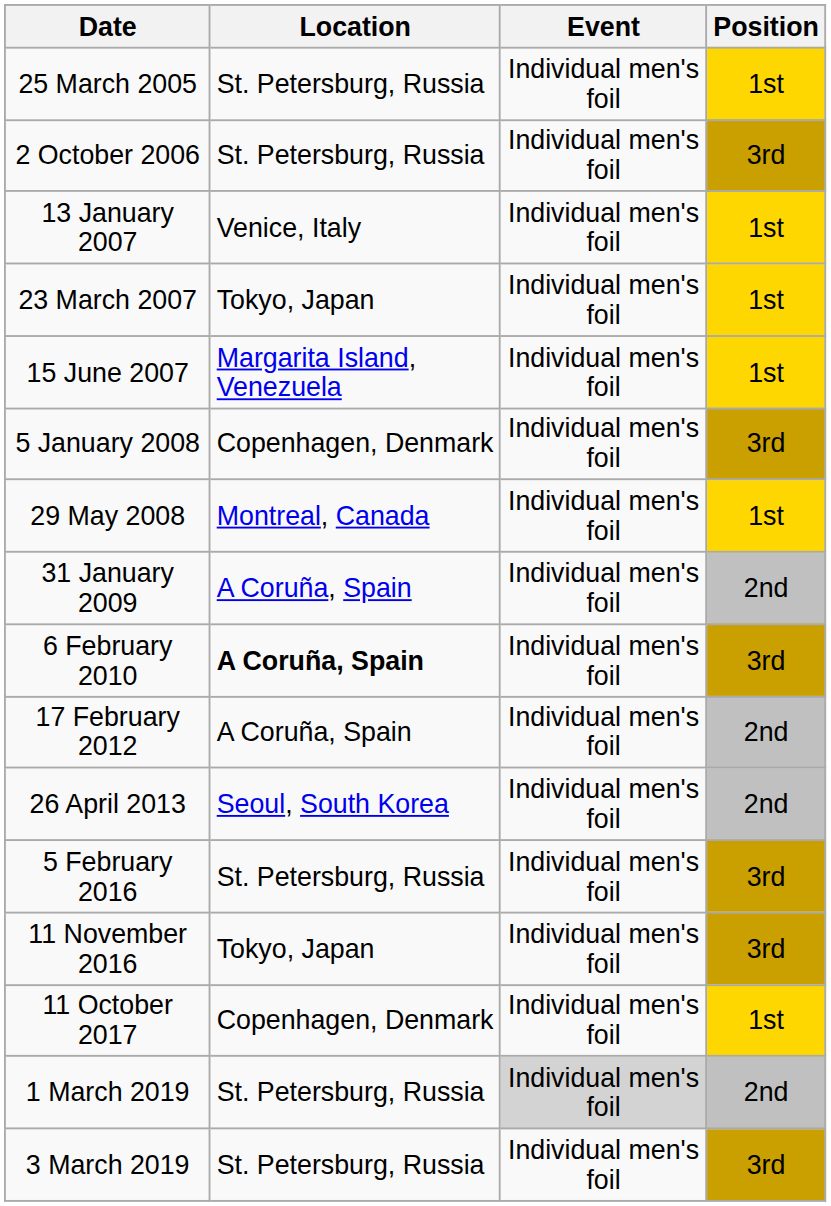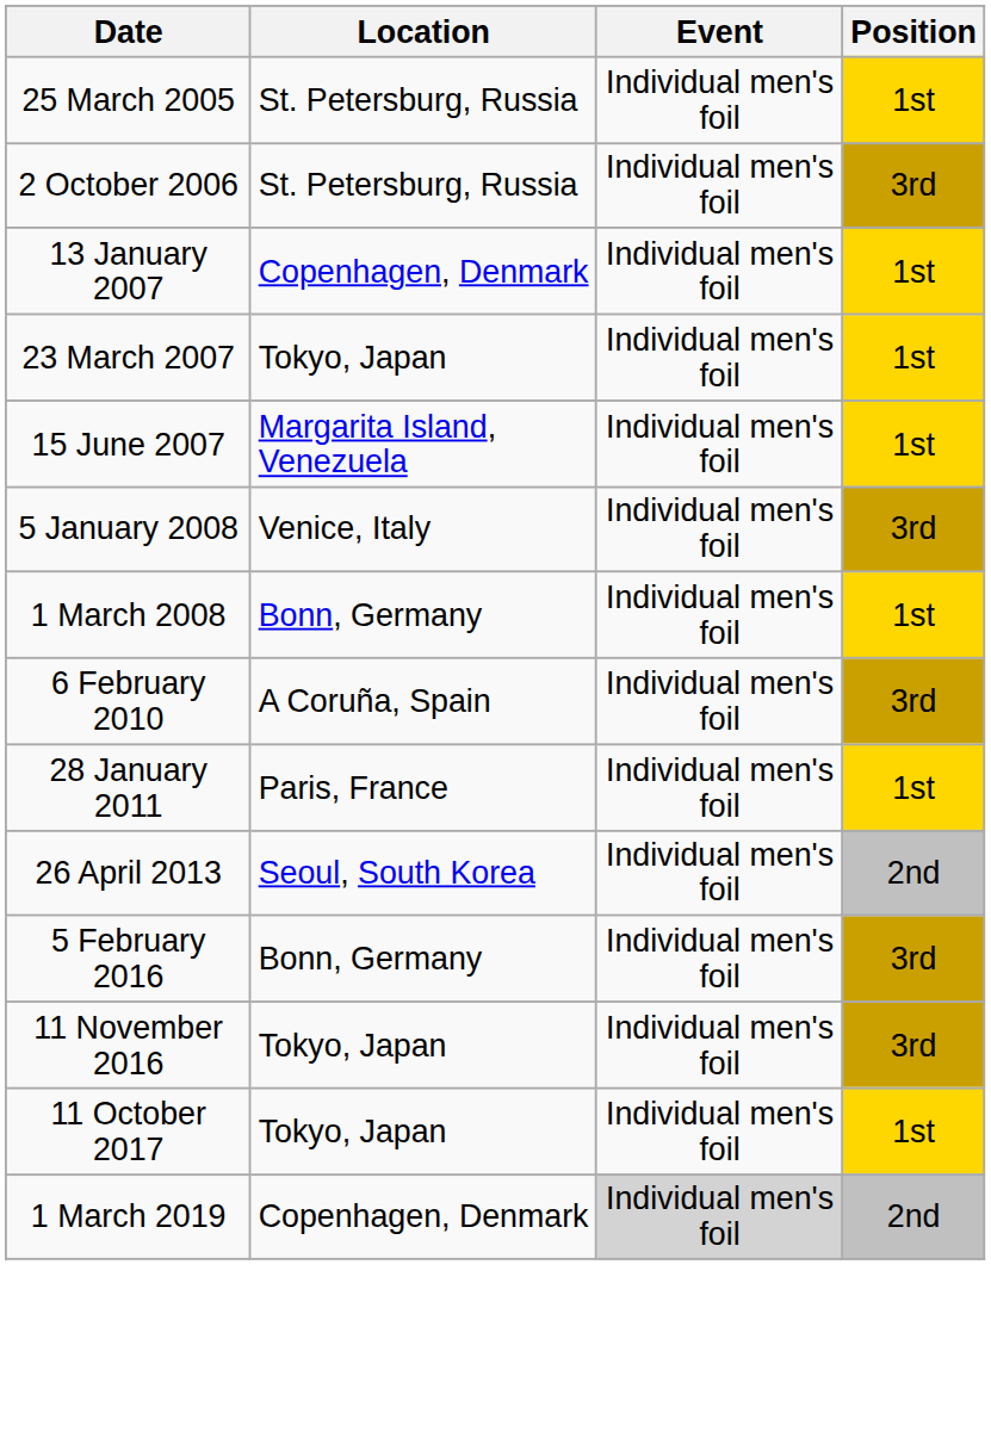 <table class="wikitable" width="50%" style="font-size:90%; text-align:center;">
 <tr>
 <th>Date</th>
 <th>Location</th>
 <th>Event</th>
 <th>Position</th>
 </tr>
 <tr>
 <td>25 March 2005</td>
 <td align="left"> St. Petersburg, Russia</td>
 <td>Individual men's foil</td>
 <td bgcolor="gold">1st</td>
 </tr>
 <tr>
 <td>2 October 2006</td>
 <td align="left"> St. Petersburg, Russia</td>
 <td>Individual men's foil</td>
 <td bgcolor="caramel">3rd</td>
 </tr>
 <tr>
 <td>13 January 2007</td>
-<td align="left"> Venice, Italy</td>
+<td align="left"> <a href='#'>Copenhagen</a>, <a href='#'>Denmark</a></td>
 <td>Individual men's foil</td>
 <td bgcolor="gold">1st</td>
 </tr>
 <tr>
 <td>23 March 2007</td>
 <td align="left"> Tokyo, Japan</td>
 <td>Individual men's foil</td>
 <td bgcolor="gold">1st</td>
 </tr>
 <tr>
 <td>15 June 2007</td>
 <td align="left"> <a href='#'>Margarita Island</a>, <a href='#'>Venezuela</a></td>
 <td>Individual men's foil</td>
 <td bgcolor="gold">1st</td>
 </tr>
 <tr>
 <td>5 January 2008</td>
-<td align="left"> Copenhagen, Denmark</td>
+<td align="left"> Venice, Italy</td>
 <td>Individual men's foil</td>
 <td bgcolor="caramel">3rd</td>
 </tr>
 <tr>
-<td>29 May 2008</td>
-<td align="left"> <a href='#'>Montreal</a>, <a href='#'>Canada</a></td>
+<td>1 March 2008</td>
+<td align="left"> <a href='#'>Bonn</a>, Germany</td>
 <td>Individual men's foil</td>
 <td bgcolor="gold">1st</td>
 </tr>
 <tr>
-<td>31 January 2009</td>
-<td align="left"> <a href='#'>A Coruña</a>, <a href='#'>Spain</a></td>
-<td>Individual men's foil</td>
-<td bgcolor="silver">2nd</td>
-</tr>
-<tr>
 <td>6 February 2010</td>
-<td align="left"><strong> A Coruña, Spain</strong></td>
+<td align="left"> A Coruña, Spain</td>
 <td>Individual men's foil</td>
 <td bgcolor="caramel">3rd</td>
 </tr>
 <tr>
-<td>17 February 2012</td>
-<td align="left"> A Coruña, Spain</td>
+<td>28 January 2011</td>
+<td align="left"> Paris, France</td>
 <td>Individual men's foil</td>
-<td bgcolor="silver">2nd</td>
+<td bgcolor="gold">1st</td>
 </tr>
 <tr>
 <td>26 April 2013</td>
 <td align="left"> <a href='#'>Seoul</a>, <a href='#'>South Korea</a></td>
 <td>Individual men's foil</td>
 <td bgcolor="silver">2nd</td>
 </tr>
 <tr>
 <td>5 February 2016</td>
-<td align="left"> St. Petersburg, Russia</td>
+<td align="left"> Bonn, Germany</td>
 <td>Individual men's foil</td>
 <td bgcolor="caramel">3rd</td>
 </tr>
 <tr>
 <td>11 November 2016</td>
 <td align="left"> Tokyo, Japan</td>
 <td>Individual men's foil</td>
 <td bgcolor="caramel">3rd</td>
 </tr>
 <tr>
 <td>11 October 2017</td>
-<td align="left"> Copenhagen, Denmark</td>
+<td align="left"> Tokyo, Japan</td>
 <td>Individual men's foil</td>
 <td bgcolor="gold">1st</td>
 </tr>
 <tr>
 <td>1 March 2019</td>
-<td align="left"> St. Petersburg, Russia</td>
+<td align="left"> Copenhagen, Denmark</td>
 <td style="background: lightgrey;">Individual men's foil</td>
 <td bgcolor="silver">2nd</td>
 </tr>
-<tr>
-<td>3 March 2019</td>
-<td align="left"> St. Petersburg, Russia</td>
-<td>Individual men's foil</td>
-<td bgcolor="caramel">3rd</td>
-</tr>
 </table>
